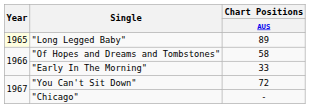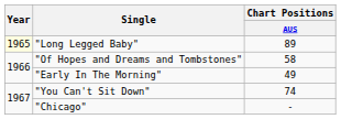 <table class="wikitable">
 <tr>
 <th rowspan="2">Year</th>
 <th rowspan="2">Single</th>
 <th colspan="1">Chart Positions</th>
 </tr>
 <tr>
 <th><small><a href='#'>AUS</a></small></th>
 </tr>
 <tr>
 <td rowspan="1" style="background: lightyellow;">1965</td>
 <td>"Long Legged Baby"</td>
 <td align="center">89</td>
 </tr>
 <tr>
 <td rowspan="2">1966</td>
 <td>"Of Hopes and Dreams and Tombstones"</td>
 <td align="center">58</td>
 </tr>
 <tr>
 <td>"Early In The Morning"</td>
-<td align="center">33</td>
+<td align="center">49</td>
 </tr>
 <tr>
 <td rowspan="2">1967</td>
 <td>"You Can't Sit Down"</td>
-<td align="center">72</td>
+<td align="center">74</td>
 </tr>
 <tr>
 <td>"Chicago"</td>
 <td align="center">-</td>
 </tr>
 </table>
